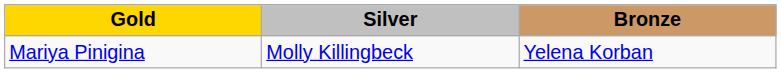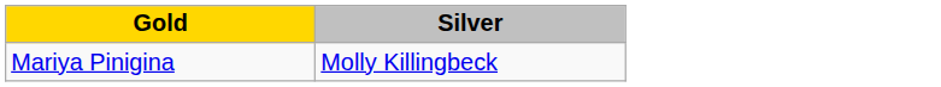 <table class="wikitable" style="text-align:left">
 <tr align="center">
 <td width=200 bgcolor=gold><strong>Gold</strong></td>
 <td width=200 bgcolor=silver><strong>Silver</strong></td>
-<td width=200 bgcolor=CC9966><strong>Bronze</strong></td>
 </tr>
 <tr>
 <td><a href='#'>Mariya Pinigina</a><br><em></em></td>
 <td><a href='#'>Molly Killingbeck</a><br><em></em></td>
-<td><a href='#'>Yelena Korban</a><br><em></em></td>
 </tr>
 </table>
